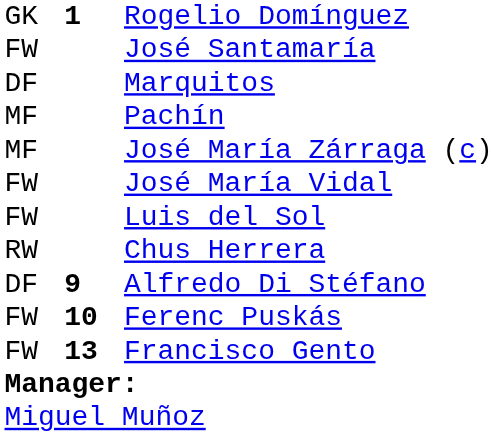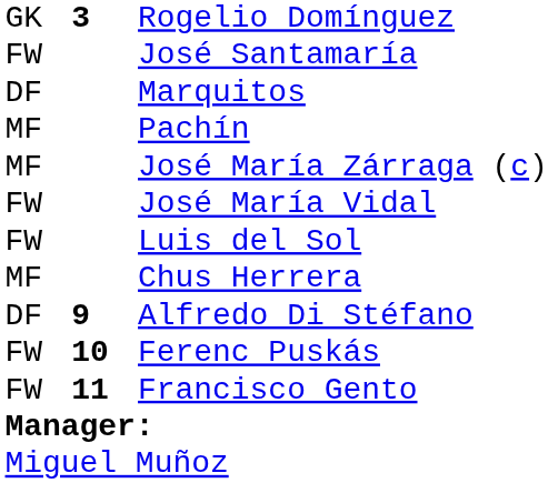 <table style="font-size:90%; margin:0.2em auto;" cellspacing="0" cellpadding="0">
 <tr>
 <th width="25"></th>
 <th width="25"></th>
 </tr>
 <tr>
 <td>GK</td>
-<td><strong>1</strong></td>
+<td><strong>3</strong></td>
 <td> <a href='#'>Rogelio Domínguez</a></td>
 </tr>
 <tr>
 <td>FW</td>
 <td></td>
 <td> <a href='#'>José Santamaría</a></td>
 </tr>
 <tr>
 <td>DF</td>
 <td></td>
 <td> <a href='#'>Marquitos</a></td>
 </tr>
 <tr>
 <td>MF</td>
 <td></td>
 <td> <a href='#'>Pachín</a></td>
 </tr>
 <tr>
 <td>MF</td>
 <td></td>
 <td> <a href='#'>José María Zárraga</a> (<a href='#'>c</a>)</td>
 </tr>
 <tr>
 <td>FW</td>
 <td></td>
 <td> <a href='#'>José María Vidal</a></td>
 </tr>
 <tr>
 <td>FW</td>
 <td></td>
 <td> <a href='#'>Luis del Sol</a></td>
 </tr>
 <tr>
-<td>RW</td>
+<td>MF</td>
 <td></td>
 <td> <a href='#'>Chus Herrera</a></td>
 </tr>
 <tr>
 <td>DF</td>
 <td><strong>9</strong></td>
 <td> <a href='#'>Alfredo Di Stéfano</a></td>
 </tr>
 <tr>
 <td>FW</td>
 <td><strong>10</strong></td>
 <td> <a href='#'>Ferenc Puskás</a></td>
 </tr>
 <tr>
 <td>FW</td>
-<td><strong>13</strong></td>
+<td><strong>11</strong></td>
 <td> <a href='#'>Francisco Gento</a></td>
 </tr>
 <tr>
 <td colspan=3><strong>Manager:</strong></td>
 </tr>
 <tr>
 <td colspan=4> <a href='#'>Miguel Muñoz</a></td>
 </tr>
 </table>
